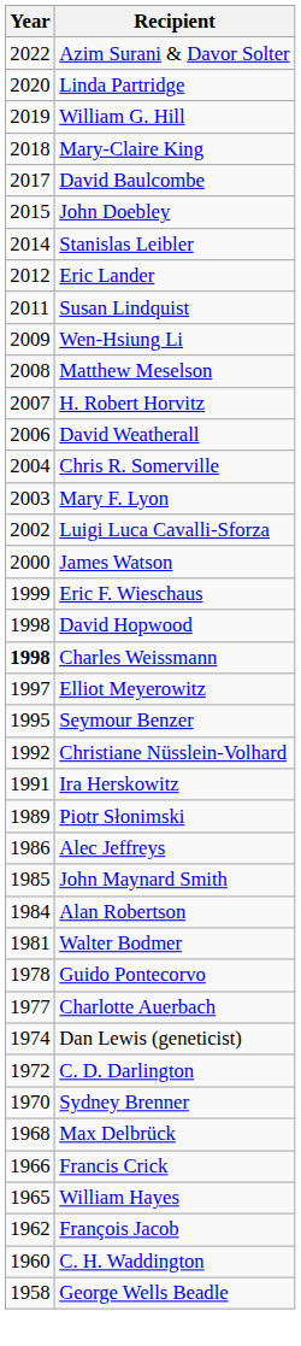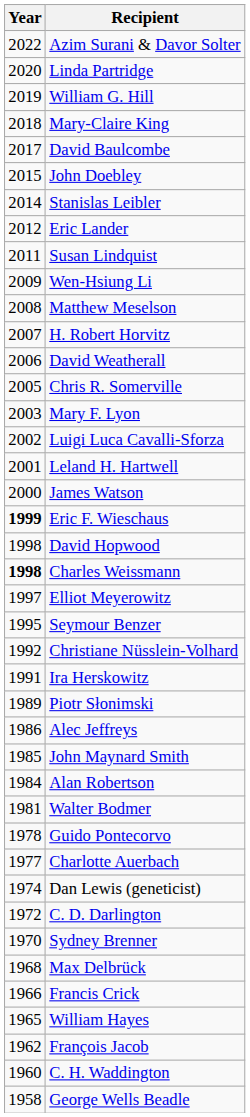 <table class="wikitable sortable">
 <tr>
 <th>Year</th>
 <th>Recipient</th>
 </tr>
 <tr>
 <td>2022</td>
 <td><a href='#'>Azim Surani</a> & <a href='#'>Davor Solter</a></td>
 </tr>
 <tr>
 <td>2020</td>
 <td><a href='#'>Linda Partridge</a></td>
 </tr>
 <tr>
 <td>2019</td>
 <td><a href='#'>William G. Hill</a></td>
 </tr>
 <tr>
 <td>2018</td>
 <td><a href='#'>Mary-Claire King</a></td>
 </tr>
 <tr>
 <td>2017</td>
 <td><a href='#'>David Baulcombe</a></td>
 </tr>
 <tr>
 <td>2015</td>
 <td><a href='#'>John Doebley</a></td>
 </tr>
 <tr>
 <td>2014</td>
 <td><a href='#'>Stanislas Leibler</a></td>
 </tr>
 <tr>
 <td>2012</td>
 <td><a href='#'>Eric Lander</a></td>
 </tr>
 <tr>
 <td>2011</td>
 <td><a href='#'>Susan Lindquist</a></td>
 </tr>
 <tr>
 <td>2009</td>
 <td><a href='#'>Wen-Hsiung Li</a></td>
 </tr>
 <tr>
 <td>2008</td>
 <td><a href='#'>Matthew Meselson</a></td>
 </tr>
 <tr>
 <td>2007</td>
 <td><a href='#'>H. Robert Horvitz</a></td>
 </tr>
 <tr>
 <td>2006</td>
 <td><a href='#'>David Weatherall</a></td>
 </tr>
 <tr>
-<td>2004</td>
+<td>2005</td>
 <td><a href='#'>Chris R. Somerville</a></td>
 </tr>
 <tr>
 <td>2003</td>
 <td><a href='#'>Mary F. Lyon</a></td>
 </tr>
 <tr>
 <td>2002</td>
 <td><a href='#'>Luigi Luca Cavalli-Sforza</a></td>
 </tr>
 <tr>
+<td>2001</td>
+<td><a href='#'>Leland H. Hartwell</a></td>
+</tr>
+<tr>
 <td>2000</td>
 <td><a href='#'>James Watson</a></td>
 </tr>
 <tr>
-<td>1999</td>
+<td><strong>1999</strong></td>
 <td><a href='#'>Eric F. Wieschaus</a></td>
 </tr>
 <tr>
 <td>1998</td>
 <td><a href='#'>David Hopwood</a></td>
 </tr>
 <tr>
 <td><strong>1998</strong></td>
 <td><a href='#'>Charles Weissmann</a></td>
 </tr>
 <tr>
 <td>1997</td>
 <td><a href='#'>Elliot Meyerowitz</a></td>
 </tr>
 <tr>
 <td>1995</td>
 <td><a href='#'>Seymour Benzer</a></td>
 </tr>
 <tr>
 <td>1992</td>
 <td><a href='#'>Christiane Nüsslein-Volhard</a></td>
 </tr>
 <tr>
 <td>1991</td>
 <td><a href='#'>Ira Herskowitz</a></td>
 </tr>
 <tr>
 <td>1989</td>
 <td><a href='#'>Piotr Słonimski</a></td>
 </tr>
 <tr>
 <td>1986</td>
 <td><a href='#'>Alec Jeffreys</a></td>
 </tr>
 <tr>
 <td>1985</td>
 <td><a href='#'>John Maynard Smith</a></td>
 </tr>
 <tr>
 <td>1984</td>
 <td><a href='#'>Alan Robertson</a></td>
 </tr>
 <tr>
 <td>1981</td>
 <td><a href='#'>Walter Bodmer</a></td>
 </tr>
 <tr>
 <td>1978</td>
 <td><a href='#'>Guido Pontecorvo</a></td>
 </tr>
 <tr>
 <td>1977</td>
 <td><a href='#'>Charlotte Auerbach</a></td>
 </tr>
 <tr>
 <td>1974</td>
 <td>Dan Lewis (geneticist)</td>
 </tr>
 <tr>
 <td>1972</td>
 <td><a href='#'>C. D. Darlington</a></td>
 </tr>
 <tr>
 <td>1970</td>
 <td><a href='#'>Sydney Brenner</a></td>
 </tr>
 <tr>
 <td>1968</td>
 <td><a href='#'>Max Delbrück</a></td>
 </tr>
 <tr>
 <td>1966</td>
 <td><a href='#'>Francis Crick</a></td>
 </tr>
 <tr>
 <td>1965</td>
 <td><a href='#'>William Hayes</a></td>
 </tr>
 <tr>
 <td>1962</td>
 <td><a href='#'>François Jacob</a></td>
 </tr>
 <tr>
 <td>1960</td>
 <td><a href='#'>C. H. Waddington</a></td>
 </tr>
 <tr>
 <td>1958</td>
 <td><a href='#'>George Wells Beadle</a></td>
 </tr>
 </table>
